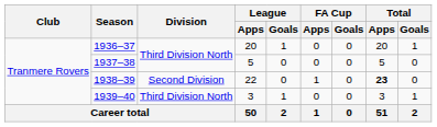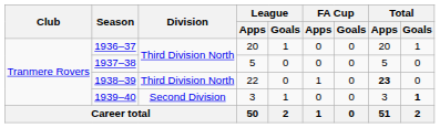 <table class="wikitable" style="text-align:center;">
 <tr>
 <th rowspan="2">Club</th>
 <th rowspan="2">Season</th>
 <th rowspan="2">Division</th>
 <th colspan="2">League</th>
 <th colspan="2">FA Cup</th>
 <th colspan="2">Total</th>
 </tr>
 <tr>
 <th>Apps</th>
 <th>Goals</th>
 <th>Apps</th>
 <th>Goals</th>
 <th>Apps</th>
 <th>Goals</th>
 </tr>
 <tr>
 <td rowspan="4"><a href='#'>Tranmere Rovers</a></td>
 <td><a href='#'>1936–37</a></td>
 <td rowspan="2"><a href='#'>Third Division North</a></td>
 <td>20</td>
 <td>1</td>
 <td>0</td>
 <td>0</td>
 <td>20</td>
 <td>1</td>
 </tr>
 <tr>
 <td><a href='#'>1937–38</a></td>
 <td>5</td>
 <td>0</td>
 <td>0</td>
 <td>0</td>
 <td>5</td>
 <td>0</td>
 </tr>
 <tr>
 <td><a href='#'>1938–39</a></td>
-<td><a href='#'>Second Division</a></td>
+<td><a href='#'>Third Division North</a></td>
 <td>22</td>
 <td>0</td>
 <td>1</td>
 <td>0</td>
 <td><strong>23</strong></td>
 <td>0</td>
 </tr>
 <tr>
 <td><a href='#'>1939–40</a></td>
-<td><a href='#'>Third Division North</a></td>
+<td><a href='#'>Second Division</a></td>
 <td>3</td>
 <td>1</td>
 <td>0</td>
 <td>0</td>
 <td>3</td>
-<td>1</td>
+<td><strong>1</strong></td>
 </tr>
 <tr>
 <th colspan="3">Career total</th>
 <th>50</th>
 <th>2</th>
 <th>1</th>
 <th>0</th>
 <th>51</th>
 <th>2</th>
 </tr>
 </table>
